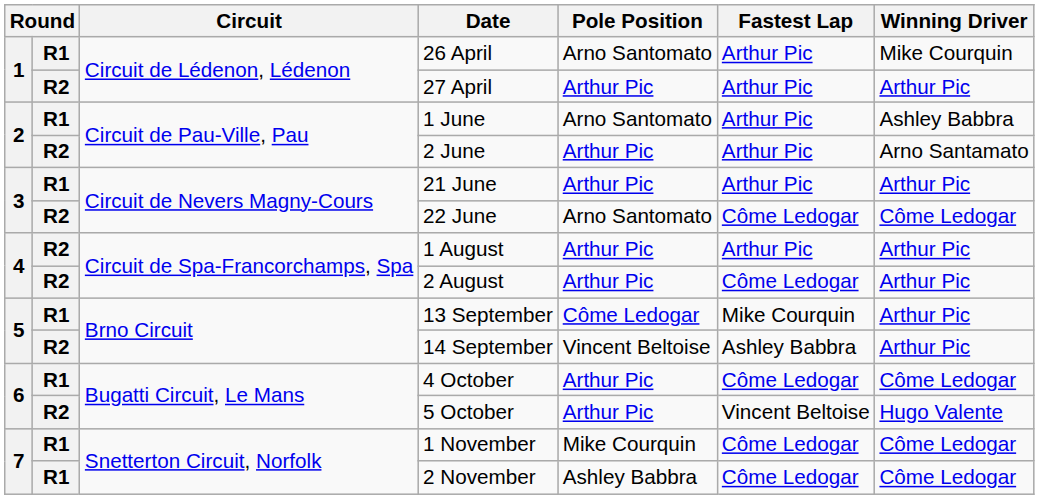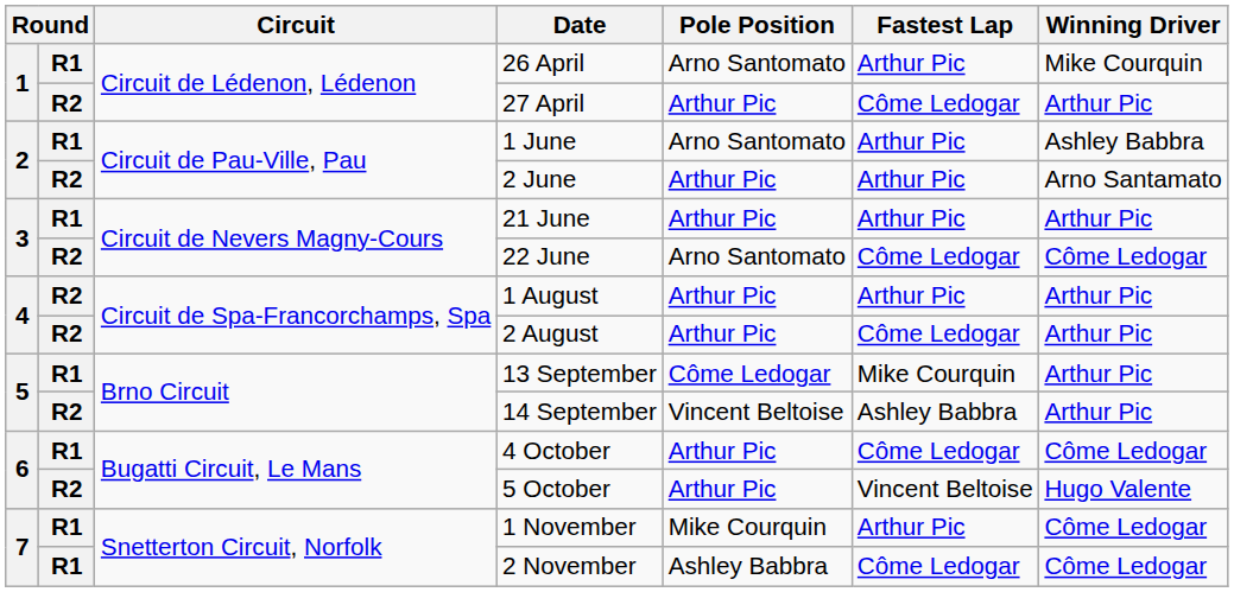 <table class="wikitable" style="font-size:85%">
 <tr>
 <th colspan=2>Round</th>
 <th>Circuit</th>
 <th>Date</th>
 <th>Pole Position</th>
 <th>Fastest Lap</th>
 <th>Winning Driver</th>
 </tr>
 <tr>
 <th rowspan=2>1</th>
 <th>R1</th>
 <td rowspan=2> <a href='#'>Circuit de Lédenon</a>, <a href='#'>Lédenon</a></td>
 <td>26 April</td>
 <td> Arno Santomato</td>
 <td> <a href='#'>Arthur Pic</a></td>
 <td> Mike Courquin</td>
 </tr>
 <tr>
 <th>R2</th>
 <td>27 April</td>
 <td> <a href='#'>Arthur Pic</a></td>
-<td> <a href='#'>Arthur Pic</a></td>
+<td> <a href='#'>Côme Ledogar</a></td>
 <td> <a href='#'>Arthur Pic</a></td>
 </tr>
 <tr>
 <th rowspan=2>2</th>
 <th>R1</th>
 <td rowspan=2> <a href='#'>Circuit de Pau-Ville</a>, <a href='#'>Pau</a></td>
 <td>1 June</td>
 <td> Arno Santomato</td>
 <td> <a href='#'>Arthur Pic</a></td>
 <td> Ashley Babbra</td>
 </tr>
 <tr>
 <th>R2</th>
 <td>2 June</td>
 <td> <a href='#'>Arthur Pic</a></td>
 <td> <a href='#'>Arthur Pic</a></td>
 <td> Arno Santamato</td>
 </tr>
 <tr>
 <th rowspan=2>3</th>
 <th>R1</th>
 <td rowspan=2> <a href='#'>Circuit de Nevers Magny-Cours</a></td>
 <td>21 June</td>
 <td> <a href='#'>Arthur Pic</a></td>
 <td> <a href='#'>Arthur Pic</a></td>
 <td> <a href='#'>Arthur Pic</a></td>
 </tr>
 <tr>
 <th>R2</th>
 <td>22 June</td>
 <td> Arno Santomato</td>
 <td> <a href='#'>Côme Ledogar</a></td>
 <td> <a href='#'>Côme Ledogar</a></td>
 </tr>
 <tr>
 <th rowspan=2>4</th>
 <th>R2</th>
 <td rowspan=2> <a href='#'>Circuit de Spa-Francorchamps</a>, <a href='#'>Spa</a></td>
 <td>1 August</td>
 <td> <a href='#'>Arthur Pic</a></td>
 <td> <a href='#'>Arthur Pic</a></td>
 <td> <a href='#'>Arthur Pic</a></td>
 </tr>
 <tr>
 <th>R2</th>
 <td>2 August</td>
 <td> <a href='#'>Arthur Pic</a></td>
 <td> <a href='#'>Côme Ledogar</a></td>
 <td> <a href='#'>Arthur Pic</a></td>
 </tr>
 <tr>
 <th rowspan=2>5</th>
 <th>R1</th>
 <td rowspan=2> <a href='#'>Brno Circuit</a></td>
 <td>13 September</td>
 <td> <a href='#'>Côme Ledogar</a></td>
 <td> Mike Courquin</td>
 <td> <a href='#'>Arthur Pic</a></td>
 </tr>
 <tr>
 <th>R2</th>
 <td>14 September</td>
 <td> Vincent Beltoise</td>
 <td> Ashley Babbra</td>
 <td> <a href='#'>Arthur Pic</a></td>
 </tr>
 <tr>
 <th rowspan=2>6</th>
 <th>R1</th>
 <td rowspan=2> <a href='#'>Bugatti Circuit</a>, <a href='#'>Le Mans</a></td>
 <td>4 October</td>
 <td> <a href='#'>Arthur Pic</a></td>
 <td> <a href='#'>Côme Ledogar</a></td>
 <td> <a href='#'>Côme Ledogar</a></td>
 </tr>
 <tr>
 <th>R2</th>
 <td>5 October</td>
 <td> <a href='#'>Arthur Pic</a></td>
 <td> Vincent Beltoise</td>
 <td> <a href='#'>Hugo Valente</a></td>
 </tr>
 <tr>
 <th rowspan=2>7</th>
 <th>R1</th>
 <td rowspan=2> <a href='#'>Snetterton Circuit</a>, <a href='#'>Norfolk</a></td>
 <td>1 November</td>
 <td> Mike Courquin</td>
-<td> <a href='#'>Côme Ledogar</a></td>
+<td> <a href='#'>Arthur Pic</a></td>
 <td> <a href='#'>Côme Ledogar</a></td>
 </tr>
 <tr>
 <th>R1</th>
 <td>2 November</td>
 <td> Ashley Babbra</td>
 <td> <a href='#'>Côme Ledogar</a></td>
 <td> <a href='#'>Côme Ledogar</a></td>
 </tr>
 </table>
